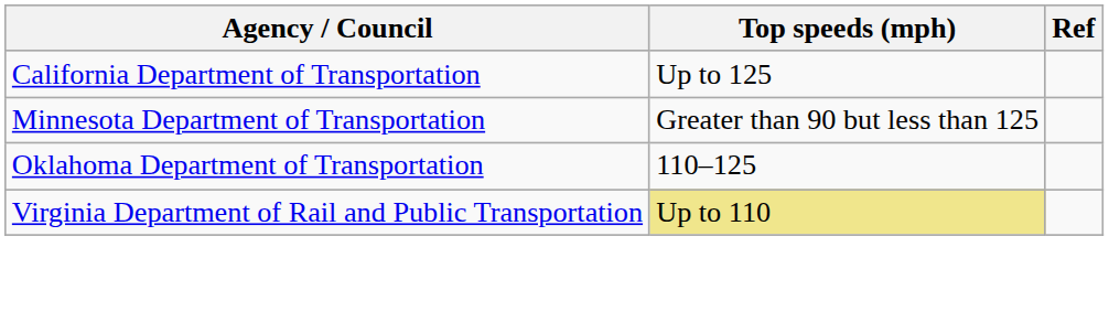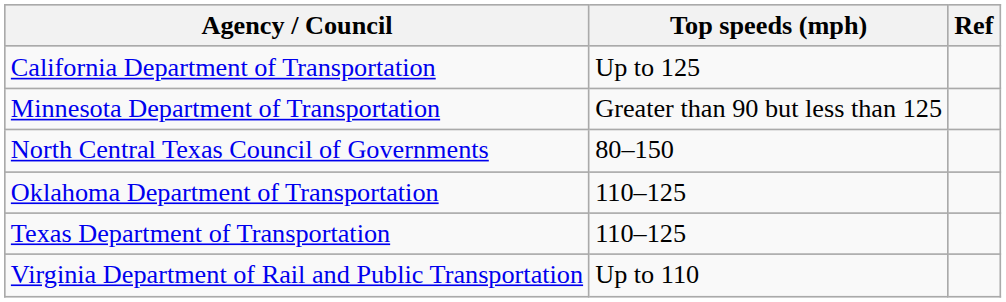 <table class="wikitable">
 <tr>
 <th>Agency / Council</th>
 <th>Top speeds (mph)</th>
 <th>Ref</th>
 </tr>
 <tr>
 <td><a href='#'>California Department of Transportation</a></td>
 <td>Up to 125</td>
 <td></td>
 </tr>
 <tr>
 <td><a href='#'>Minnesota Department of Transportation</a></td>
 <td>Greater than 90 but less than 125</td>
 <td></td>
 </tr>
 <tr>
+<td><a href='#'>North Central Texas Council of Governments</a></td>
+<td>80–150</td>
+<td></td>
+</tr>
+<tr>
 <td><a href='#'>Oklahoma Department of Transportation</a></td>
 <td>110–125</td>
 <td></td>
 </tr>
 <tr>
+<td><a href='#'>Texas Department of Transportation</a></td>
+<td>110–125</td>
+<td></td>
+</tr>
+<tr>
 <td><a href='#'>Virginia Department of Rail and Public Transportation</a></td>
-<td style="background: khaki;">Up to 110</td>
+<td>Up to 110</td>
 <td></td>
 </tr>
 </table>
